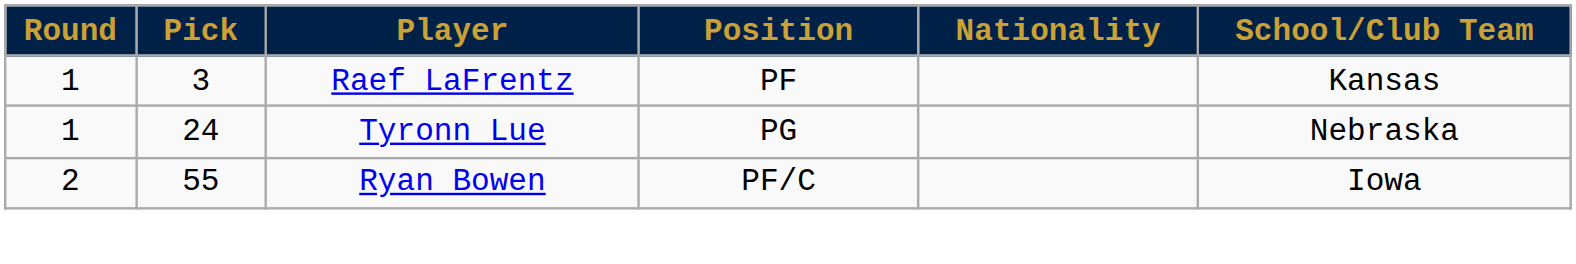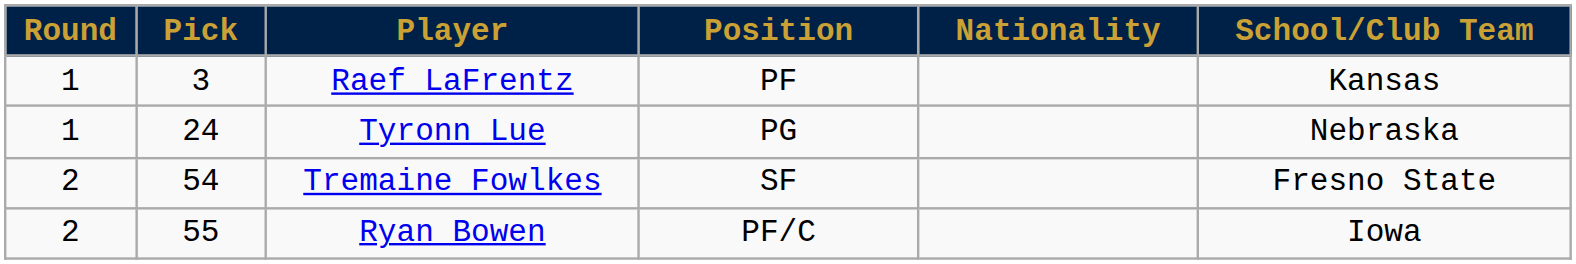 <table class="wikitable sortable sortable">
 <tr>
 <th style="background:#002147;color:#CBA135;" width="7%">Round</th>
 <th style="background:#002147;color:#CBA135;" width="7%">Pick</th>
 <th style="background:#002147;color:#CBA135;" width="20%">Player</th>
 <th style="background:#002147;color:#CBA135;" width="15%">Position</th>
 <th style="background:#002147;color:#CBA135;" width="15%">Nationality</th>
 <th style="background:#002147;color:#CBA135;" width="20%">School/Club Team</th>
 </tr>
 <tr style="text-align: center">
 <td>1</td>
 <td>3</td>
 <td><a href='#'>Raef LaFrentz</a></td>
 <td>PF</td>
 <td></td>
 <td>Kansas</td>
 </tr>
 <tr style="text-align: center">
 <td>1</td>
 <td>24</td>
 <td><a href='#'>Tyronn Lue</a></td>
 <td>PG</td>
 <td></td>
 <td>Nebraska</td>
 </tr>
 <tr style="text-align: center">
 <td>2</td>
+<td>54</td>
+<td><a href='#'>Tremaine Fowlkes</a></td>
+<td>SF</td>
+<td></td>
+<td>Fresno State</td>
+</tr>
+<tr style="text-align: center">
+<td>2</td>
 <td>55</td>
 <td><a href='#'>Ryan Bowen</a></td>
 <td>PF/C</td>
 <td></td>
 <td>Iowa</td>
 </tr>
 </table>
